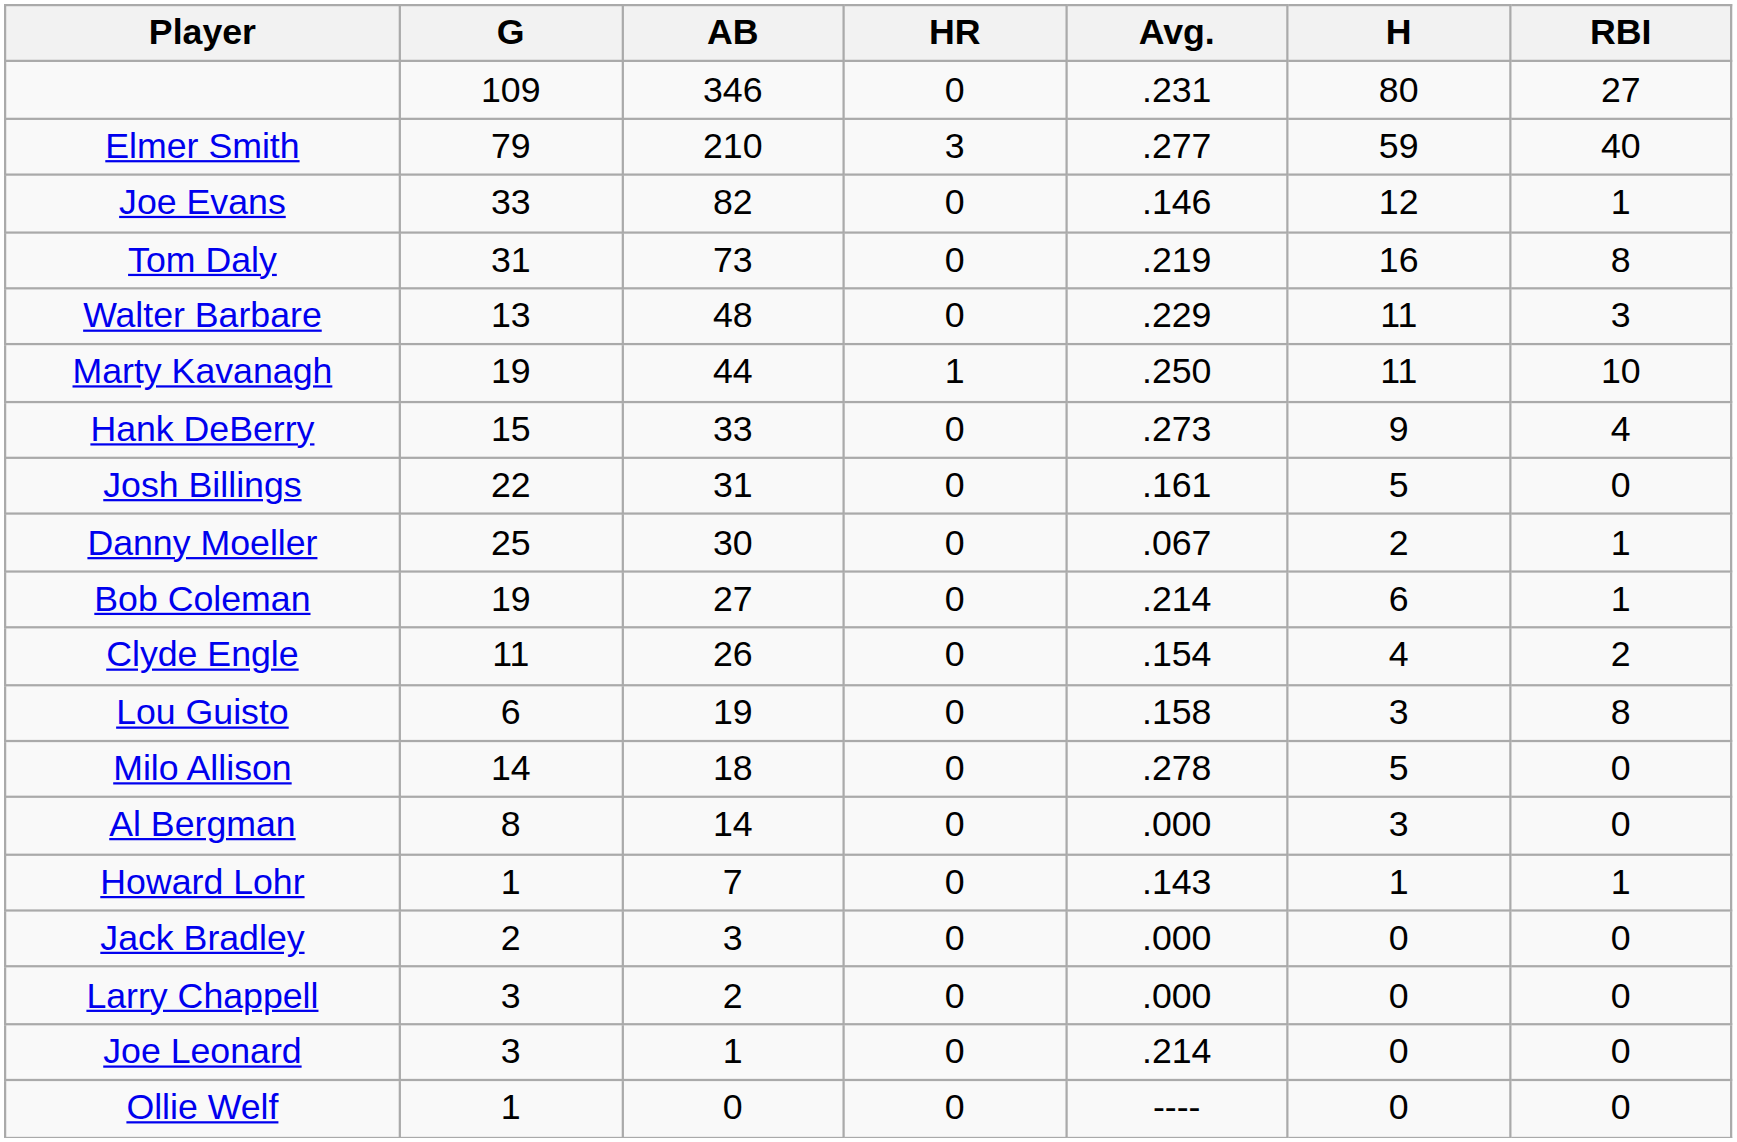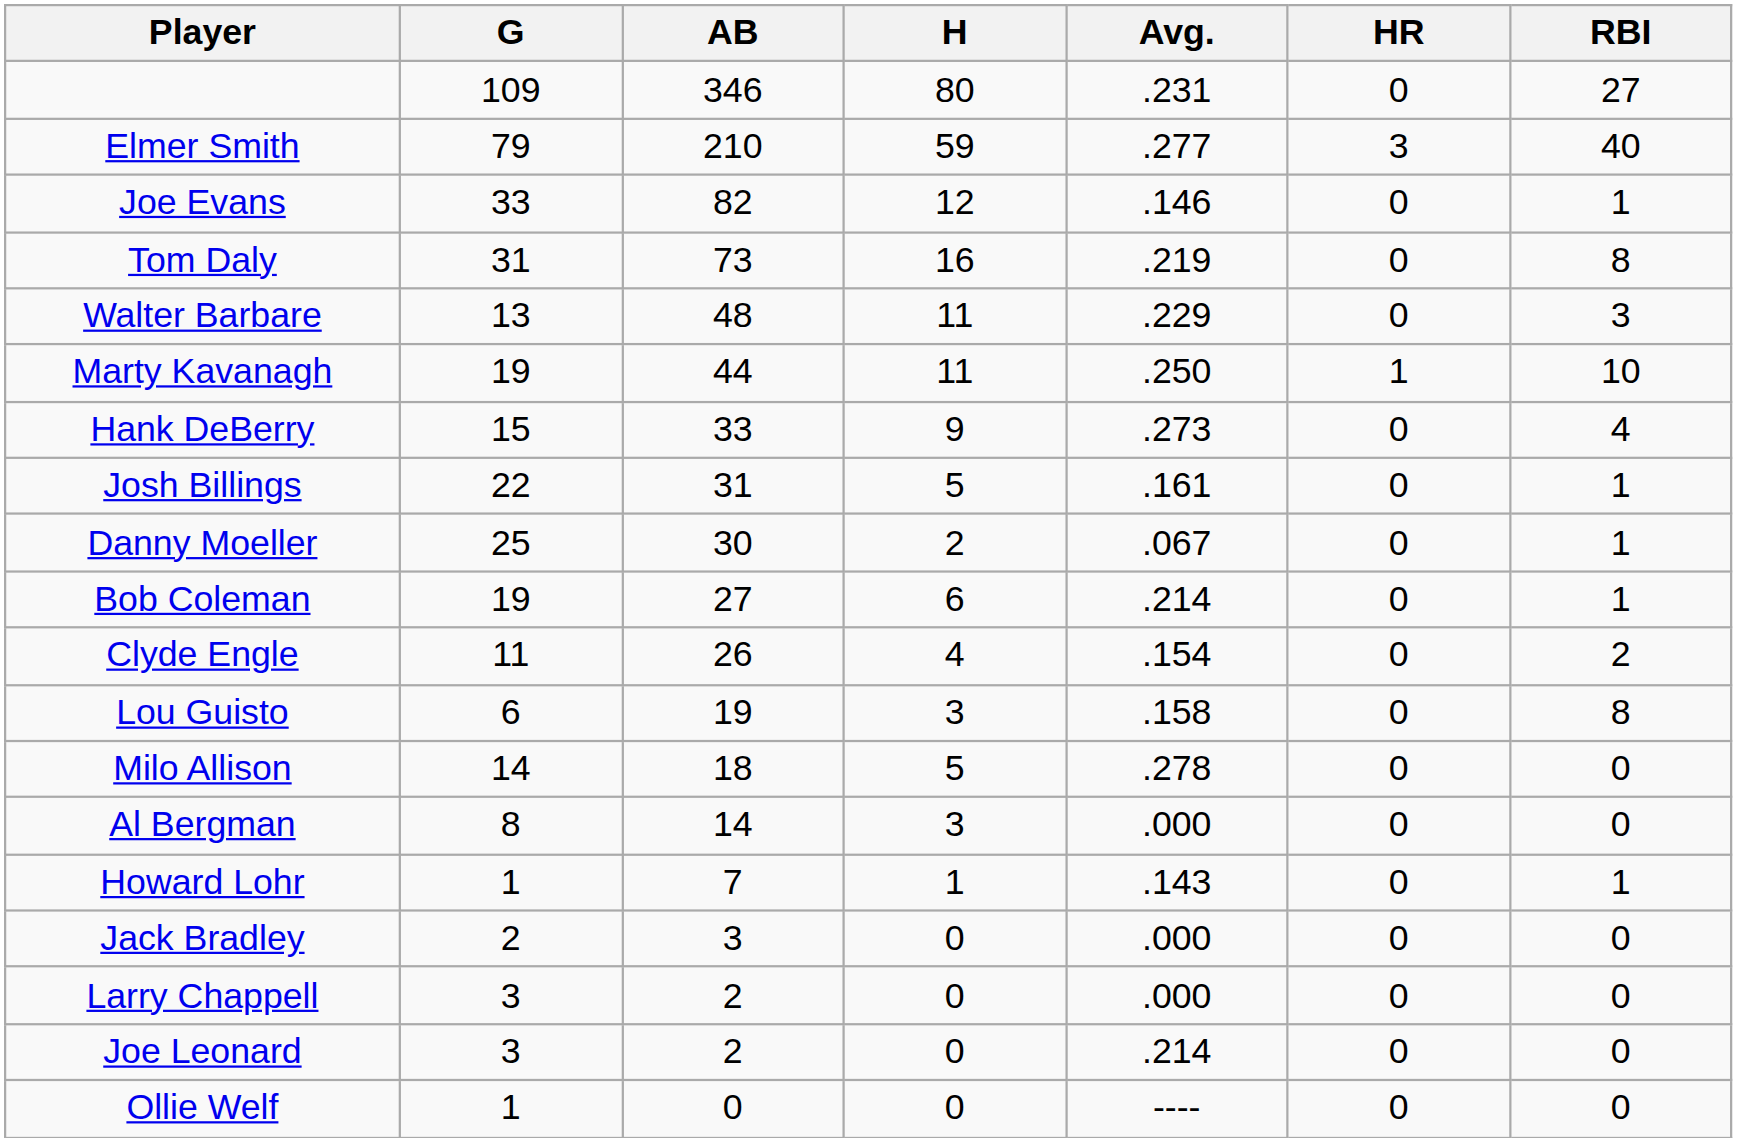 <table class="wikitable sortable">
 <tr>
 <th bgcolor="#DDDDFF" width="16%">Player</th>
 <th bgcolor="#DDDDFF" width="9%">G</th>
 <th bgcolor="#DDDDFF" width="9%">AB</th>
+<th bgcolor="#DDDDFF" width="9%">H</th>
+<th bgcolor="#DDDDFF" width="9%">Avg.</th>
 <th bgcolor="#DDDDFF" width="9%">HR</th>
-<th bgcolor="#DDDDFF" width="9%">Avg.</th>
-<th bgcolor="#DDDDFF" width="9%">H</th>
 <th bgcolor="#DDDDFF" width="9%">RBI</th>
 </tr>
 <tr align="center">
 <td></td>
 <td>109</td>
 <td>346</td>
+<td>80</td>
+<td>.231</td>
 <td>0</td>
-<td>.231</td>
-<td>80</td>
 <td>27</td>
 </tr>
 <tr align="center">
 <td><a href='#'>Elmer Smith</a></td>
 <td>79</td>
 <td>210</td>
+<td>59</td>
+<td>.277</td>
 <td>3</td>
-<td>.277</td>
-<td>59</td>
 <td>40</td>
 </tr>
 <tr align=center>
 <td><a href='#'>Joe Evans</a></td>
 <td>33</td>
 <td>82</td>
+<td>12</td>
+<td>.146</td>
 <td>0</td>
-<td>.146</td>
-<td>12</td>
 <td>1</td>
 </tr>
 <tr align=center>
 <td><a href='#'>Tom Daly</a></td>
 <td>31</td>
 <td>73</td>
+<td>16</td>
+<td>.219</td>
 <td>0</td>
-<td>.219</td>
-<td>16</td>
 <td>8</td>
 </tr>
 <tr align=center>
 <td><a href='#'>Walter Barbare</a></td>
 <td>13</td>
 <td>48</td>
+<td>11</td>
+<td>.229</td>
 <td>0</td>
-<td>.229</td>
-<td>11</td>
 <td>3</td>
 </tr>
 <tr align=center>
 <td><a href='#'>Marty Kavanagh</a></td>
 <td>19</td>
 <td>44</td>
+<td>11</td>
+<td>.250</td>
 <td>1</td>
-<td>.250</td>
-<td>11</td>
 <td>10</td>
 </tr>
 <tr align=center>
 <td><a href='#'>Hank DeBerry</a></td>
 <td>15</td>
 <td>33</td>
+<td>9</td>
+<td>.273</td>
 <td>0</td>
-<td>.273</td>
-<td>9</td>
 <td>4</td>
 </tr>
 <tr align=center>
 <td><a href='#'>Josh Billings</a></td>
 <td>22</td>
 <td>31</td>
+<td>5</td>
+<td>.161</td>
 <td>0</td>
-<td>.161</td>
-<td>5</td>
-<td>0</td>
+<td>1</td>
 </tr>
 <tr align=center>
 <td><a href='#'>Danny Moeller</a></td>
 <td>25</td>
 <td>30</td>
+<td>2</td>
+<td>.067</td>
 <td>0</td>
-<td>.067</td>
-<td>2</td>
 <td>1</td>
 </tr>
 <tr align=center>
 <td><a href='#'>Bob Coleman</a></td>
 <td>19</td>
 <td>27</td>
+<td>6</td>
+<td>.214</td>
 <td>0</td>
-<td>.214</td>
-<td>6</td>
 <td>1</td>
 </tr>
 <tr align=center>
 <td><a href='#'>Clyde Engle</a></td>
 <td>11</td>
 <td>26</td>
+<td>4</td>
+<td>.154</td>
 <td>0</td>
-<td>.154</td>
-<td>4</td>
 <td>2</td>
 </tr>
 <tr align=center>
 <td><a href='#'>Lou Guisto</a></td>
 <td>6</td>
 <td>19</td>
+<td>3</td>
+<td>.158</td>
 <td>0</td>
-<td>.158</td>
-<td>3</td>
 <td>8</td>
 </tr>
 <tr align=center>
 <td><a href='#'>Milo Allison</a></td>
 <td>14</td>
 <td>18</td>
+<td>5</td>
+<td>.278</td>
 <td>0</td>
-<td>.278</td>
-<td>5</td>
 <td>0</td>
 </tr>
 <tr align=center>
 <td><a href='#'>Al Bergman</a></td>
 <td>8</td>
 <td>14</td>
+<td>3</td>
+<td>.000</td>
 <td>0</td>
-<td>.000</td>
-<td>3</td>
 <td>0</td>
 </tr>
 <tr align=center>
 <td><a href='#'>Howard Lohr</a></td>
 <td>1</td>
 <td>7</td>
+<td>1</td>
+<td>.143</td>
 <td>0</td>
-<td>.143</td>
-<td>1</td>
 <td>1</td>
 </tr>
 <tr align=center>
 <td><a href='#'>Jack Bradley</a></td>
 <td>2</td>
 <td>3</td>
 <td>0</td>
 <td>.000</td>
 <td>0</td>
 <td>0</td>
 </tr>
 <tr align=center>
 <td><a href='#'>Larry Chappell</a></td>
 <td>3</td>
 <td>2</td>
 <td>0</td>
 <td>.000</td>
 <td>0</td>
 <td>0</td>
 </tr>
 <tr align=center>
 <td><a href='#'>Joe Leonard</a></td>
 <td>3</td>
-<td>1</td>
+<td>2</td>
 <td>0</td>
 <td>.214</td>
 <td>0</td>
 <td>0</td>
 </tr>
 <tr align=center>
 <td><a href='#'>Ollie Welf</a></td>
 <td>1</td>
 <td>0</td>
 <td>0</td>
 <td>----</td>
 <td>0</td>
 <td>0</td>
 </tr>
 </table>
